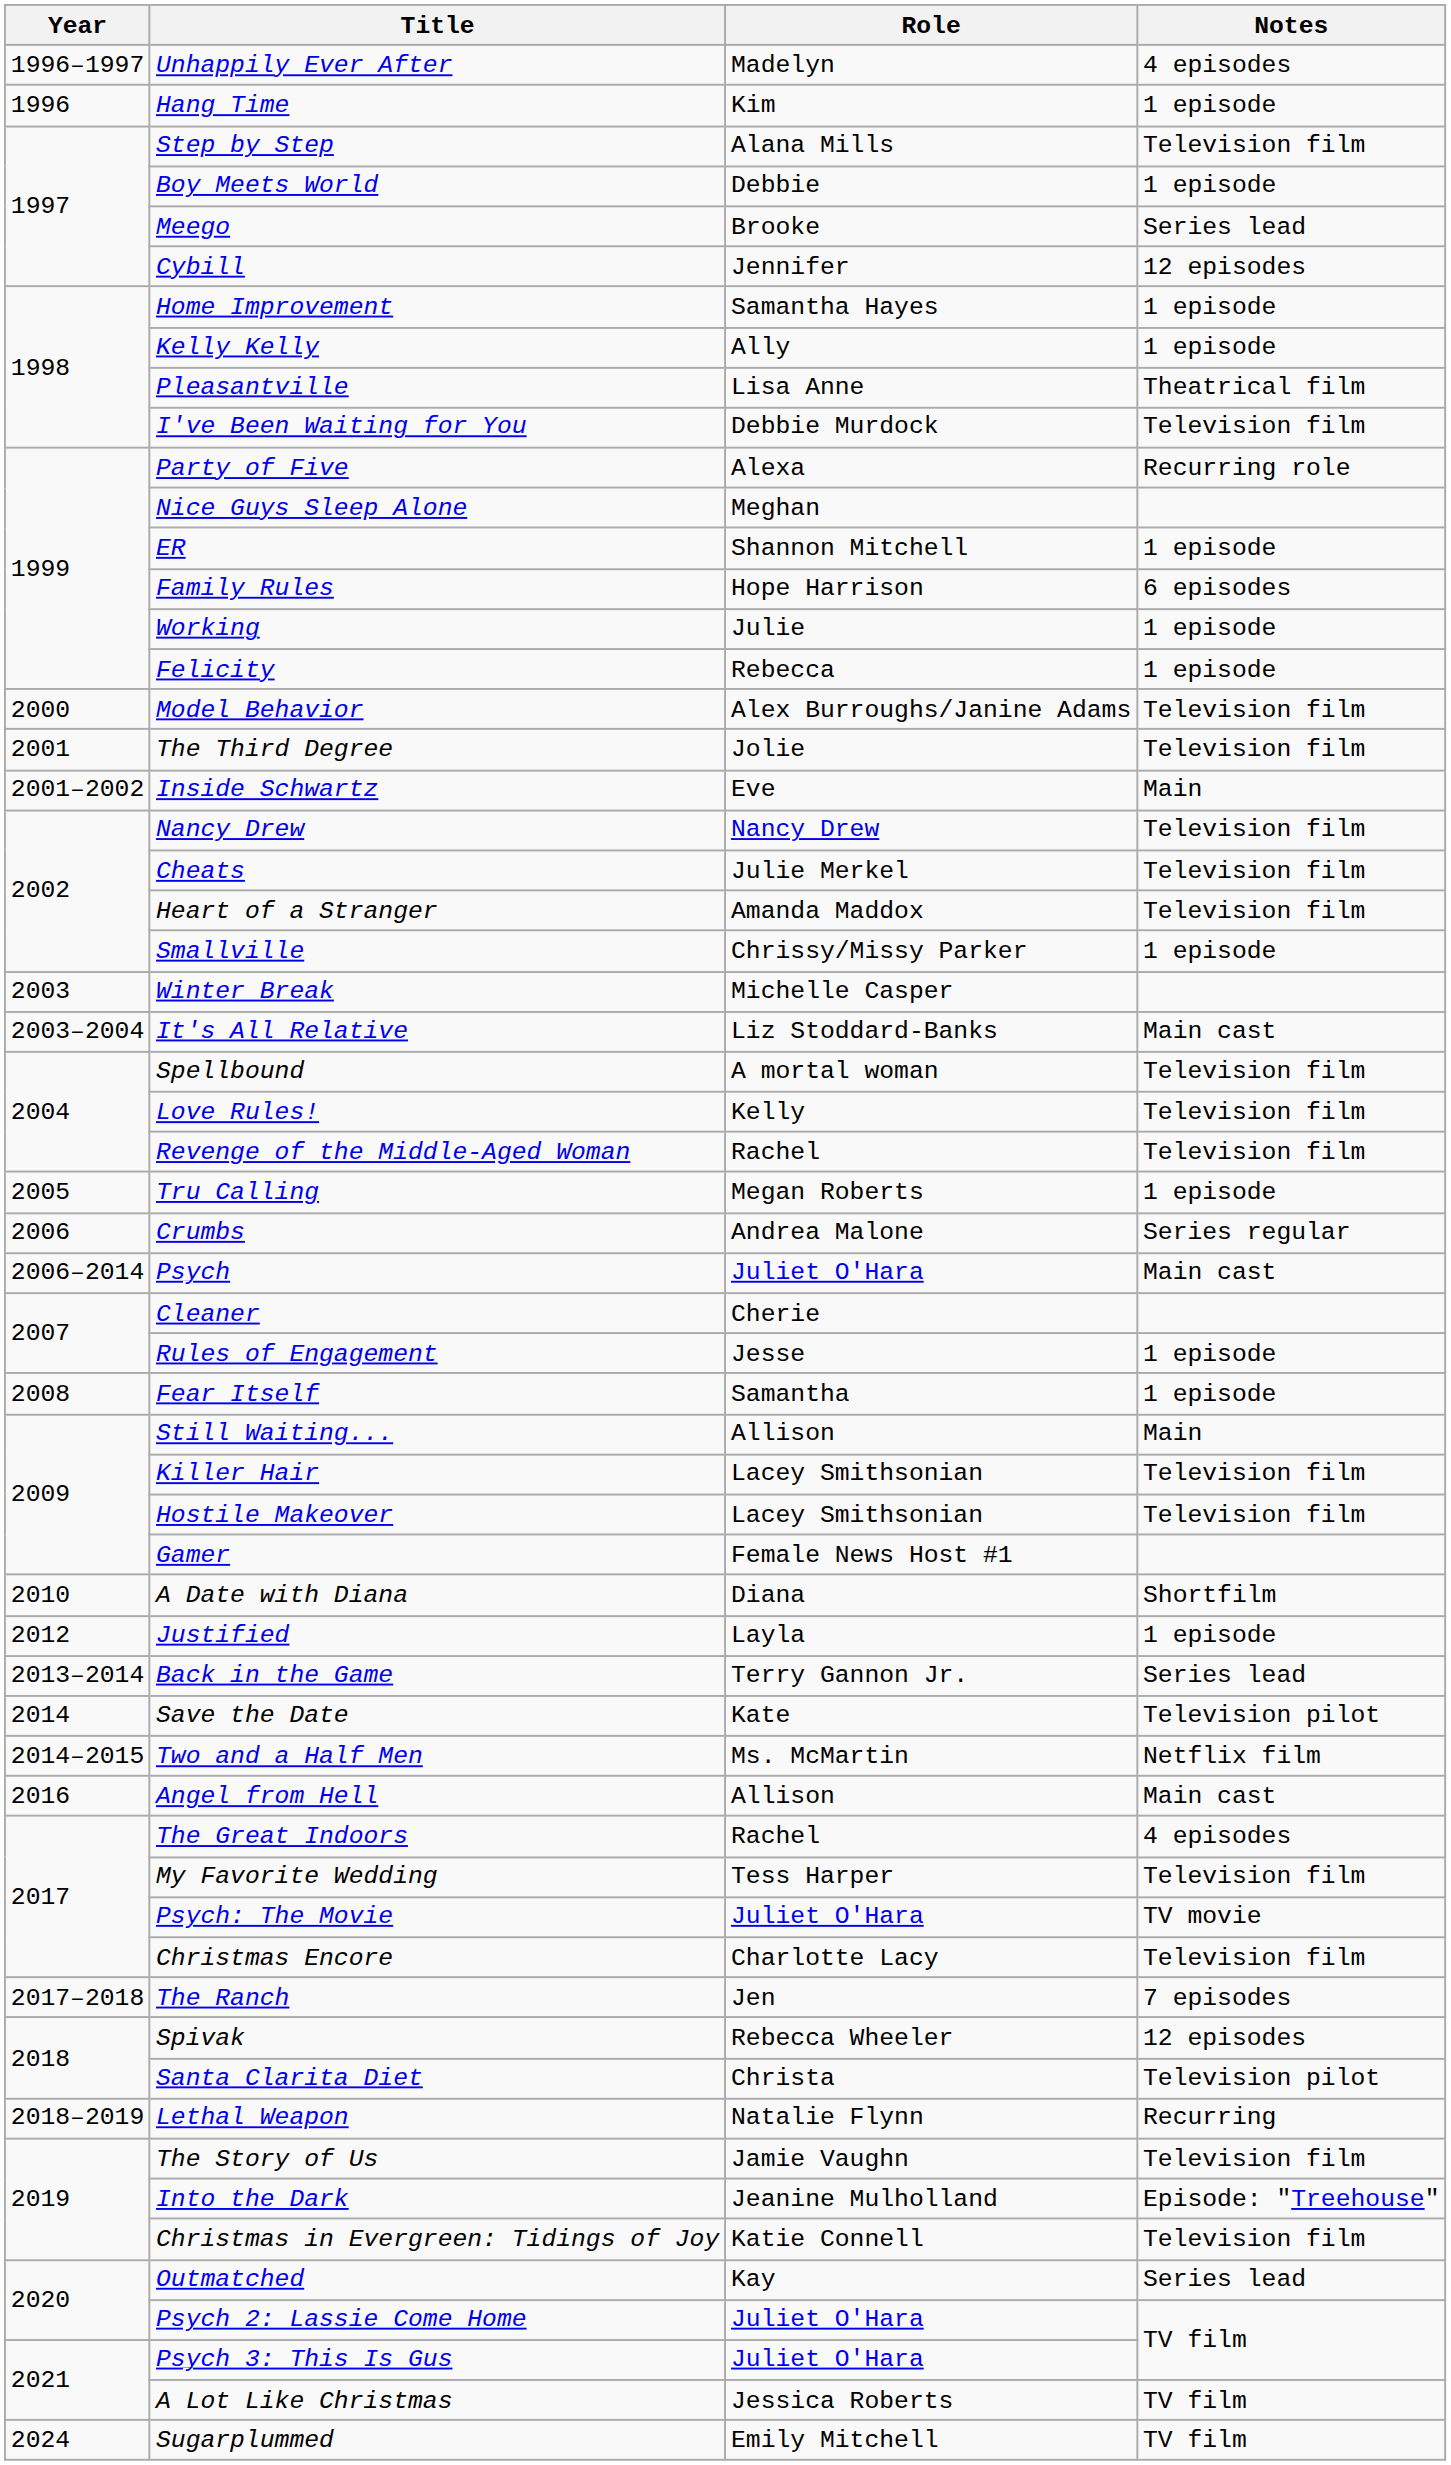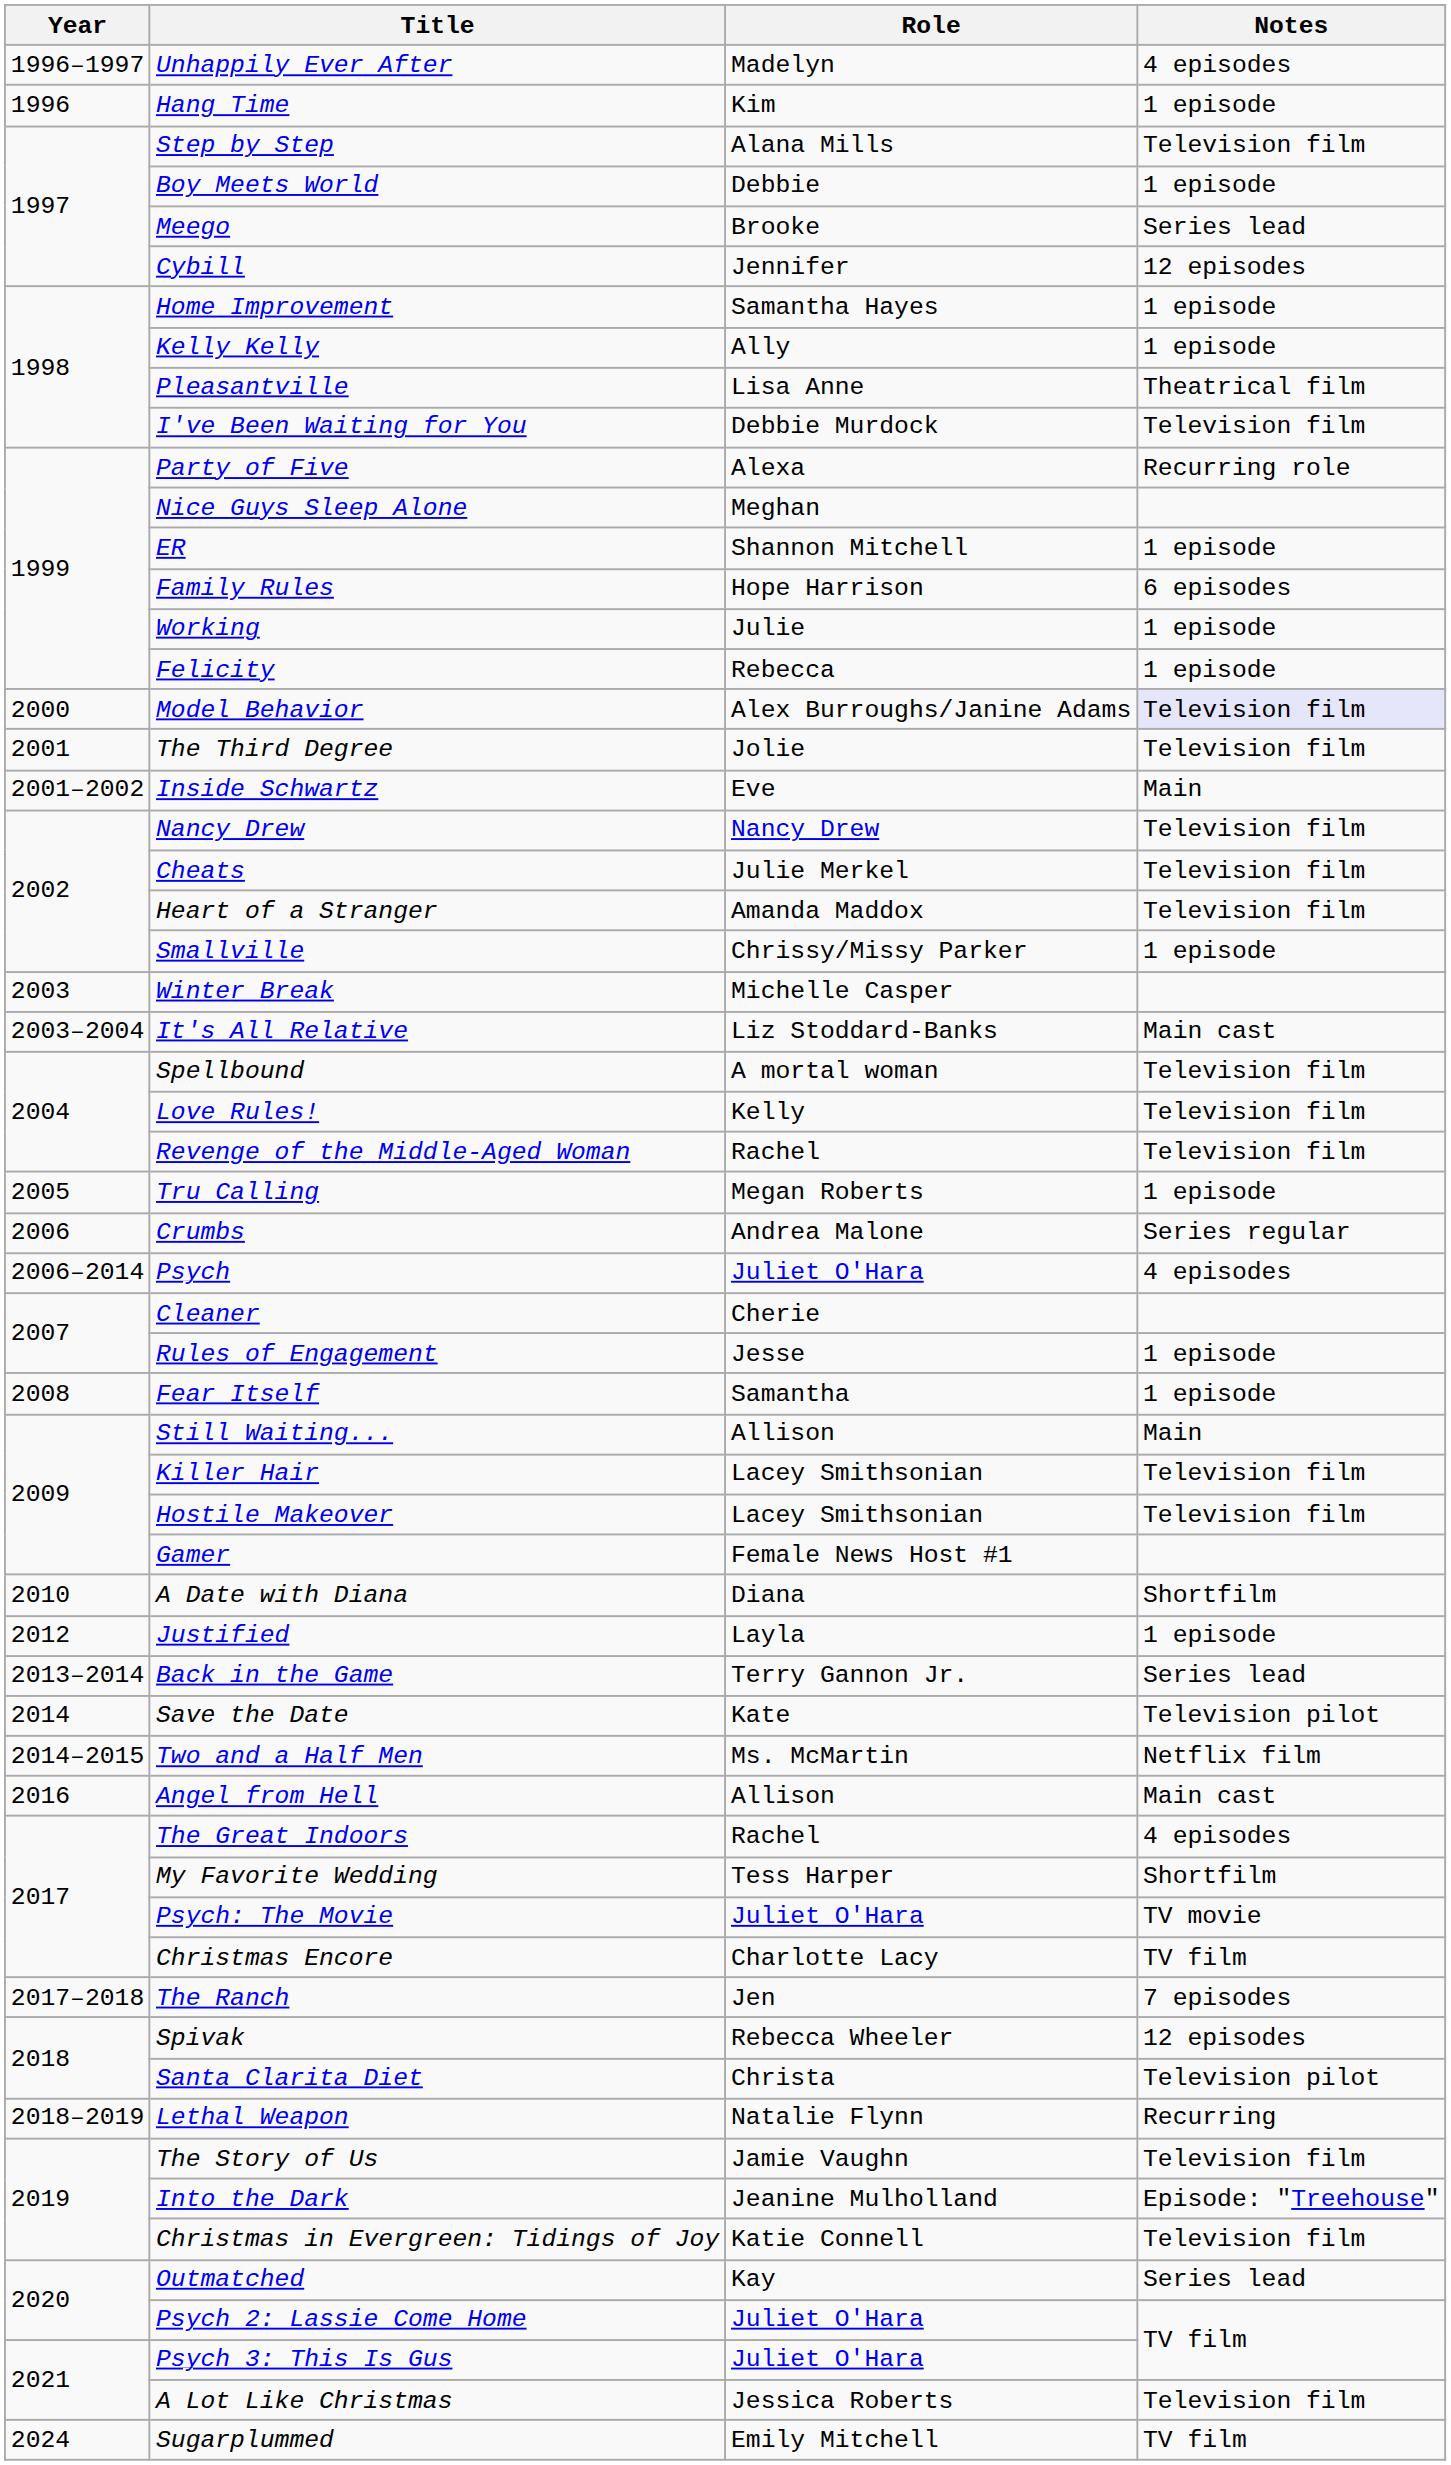 <table class="wikitable sortable">
 <tr>
 <th>Year</th>
 <th>Title</th>
 <th>Role</th>
 <th class="unsortable">Notes</th>
 </tr>
 <tr>
 <td>1996–1997</td>
 <td><em><a href='#'>Unhappily Ever After</a></em></td>
 <td>Madelyn</td>
 <td>4 episodes</td>
 </tr>
 <tr>
 <td>1996</td>
 <td><em><a href='#'>Hang Time</a></em></td>
 <td>Kim</td>
 <td>1 episode</td>
 </tr>
 <tr>
 <td rowspan=4>1997</td>
 <td><em><a href='#'>Step by Step</a></em></td>
 <td>Alana Mills</td>
 <td>Television film</td>
 </tr>
 <tr>
 <td><em><a href='#'>Boy Meets World</a></em></td>
 <td>Debbie</td>
 <td>1 episode</td>
 </tr>
 <tr>
 <td><em><a href='#'>Meego</a></em></td>
 <td>Brooke</td>
 <td>Series lead</td>
 </tr>
 <tr>
 <td><em><a href='#'>Cybill</a></em></td>
 <td>Jennifer</td>
 <td>12 episodes</td>
 </tr>
 <tr>
 <td rowspan=4>1998</td>
 <td><em><a href='#'>Home Improvement</a></em></td>
 <td>Samantha Hayes</td>
 <td>1 episode</td>
 </tr>
 <tr>
 <td><em><a href='#'>Kelly Kelly</a></em></td>
 <td>Ally</td>
 <td>1 episode</td>
 </tr>
 <tr>
 <td><em><a href='#'>Pleasantville</a></em></td>
 <td>Lisa Anne</td>
 <td>Theatrical film</td>
 </tr>
 <tr>
 <td><em><a href='#'>I've Been Waiting for You</a></em></td>
 <td>Debbie Murdock</td>
 <td>Television film</td>
 </tr>
 <tr>
 <td rowspan=6>1999</td>
 <td><em><a href='#'>Party of Five</a></em></td>
 <td>Alexa</td>
 <td>Recurring role</td>
 </tr>
 <tr>
 <td><em><a href='#'>Nice Guys Sleep Alone</a></em></td>
 <td>Meghan</td>
 <td></td>
 </tr>
 <tr>
 <td><em><a href='#'>ER</a></em></td>
 <td>Shannon Mitchell</td>
 <td>1 episode</td>
 </tr>
 <tr>
 <td><em><a href='#'>Family Rules</a></em></td>
 <td>Hope Harrison</td>
 <td>6 episodes</td>
 </tr>
 <tr>
 <td><em><a href='#'>Working</a></em></td>
 <td>Julie</td>
 <td>1 episode</td>
 </tr>
 <tr>
 <td><em><a href='#'>Felicity</a></em></td>
 <td>Rebecca</td>
 <td>1 episode</td>
 </tr>
 <tr>
 <td>2000</td>
 <td><em><a href='#'>Model Behavior</a></em></td>
 <td>Alex Burroughs/Janine Adams</td>
-<td>Television film</td>
+<td style="background: lavender;">Television film</td>
 </tr>
 <tr>
 <td>2001</td>
 <td><em>The Third Degree</em></td>
 <td>Jolie</td>
 <td>Television film</td>
 </tr>
 <tr>
 <td>2001–2002</td>
 <td><em><a href='#'>Inside Schwartz</a></em></td>
 <td>Eve</td>
 <td>Main</td>
 </tr>
 <tr>
 <td rowspan=4>2002</td>
 <td><em><a href='#'>Nancy Drew</a></em></td>
 <td><a href='#'>Nancy Drew</a></td>
 <td>Television film</td>
 </tr>
 <tr>
 <td><em><a href='#'>Cheats</a></em></td>
 <td>Julie Merkel</td>
 <td>Television film</td>
 </tr>
 <tr>
 <td><em>Heart of a Stranger</em></td>
 <td>Amanda Maddox</td>
 <td>Television film</td>
 </tr>
 <tr>
 <td><em><a href='#'>Smallville</a></em></td>
 <td>Chrissy/Missy Parker</td>
 <td>1 episode</td>
 </tr>
 <tr>
 <td>2003</td>
 <td><em><a href='#'>Winter Break</a></em></td>
 <td>Michelle Casper</td>
 <td></td>
 </tr>
 <tr>
 <td>2003–2004</td>
 <td><em><a href='#'>It's All Relative</a></em></td>
 <td>Liz Stoddard-Banks</td>
 <td>Main cast</td>
 </tr>
 <tr>
 <td rowspan=3>2004</td>
 <td><em>Spellbound</em></td>
 <td>A mortal woman</td>
 <td>Television film</td>
 </tr>
 <tr>
 <td><em><a href='#'>Love Rules!</a></em></td>
 <td>Kelly</td>
 <td>Television film</td>
 </tr>
 <tr>
 <td><em><a href='#'>Revenge of the Middle-Aged Woman</a></em></td>
 <td>Rachel</td>
 <td>Television film</td>
 </tr>
 <tr>
 <td>2005</td>
 <td><em><a href='#'>Tru Calling</a></em></td>
 <td>Megan Roberts</td>
 <td>1 episode</td>
 </tr>
 <tr>
 <td>2006</td>
 <td><em><a href='#'>Crumbs</a></em></td>
 <td>Andrea Malone</td>
 <td>Series regular</td>
 </tr>
 <tr>
 <td>2006–2014</td>
 <td><em> <a href='#'>Psych</a></em></td>
 <td><a href='#'>Juliet O'Hara</a></td>
-<td>Main cast</td>
+<td>4 episodes</td>
 </tr>
 <tr>
 <td rowspan=2>2007</td>
 <td><em><a href='#'>Cleaner</a></em></td>
 <td>Cherie</td>
 <td></td>
 </tr>
 <tr>
 <td><em><a href='#'>Rules of Engagement</a></em></td>
 <td>Jesse</td>
 <td>1 episode</td>
 </tr>
 <tr>
 <td>2008</td>
 <td><em><a href='#'>Fear Itself</a></em></td>
 <td>Samantha</td>
 <td>1 episode</td>
 </tr>
 <tr>
 <td rowspan=4>2009</td>
 <td><em><a href='#'>Still Waiting...</a></em></td>
 <td>Allison</td>
 <td>Main</td>
 </tr>
 <tr>
 <td><em><a href='#'>Killer Hair</a></em></td>
 <td>Lacey Smithsonian</td>
 <td>Television film</td>
 </tr>
 <tr>
 <td><em><a href='#'>Hostile Makeover</a></em></td>
 <td>Lacey Smithsonian</td>
 <td>Television film</td>
 </tr>
 <tr>
 <td><em><a href='#'>Gamer</a></em></td>
 <td>Female News Host #1</td>
 <td></td>
 </tr>
 <tr>
 <td>2010</td>
 <td><em>A Date with Diana</em></td>
 <td>Diana</td>
 <td>Shortfilm</td>
 </tr>
 <tr>
 <td>2012</td>
 <td><em><a href='#'>Justified</a></em></td>
 <td>Layla</td>
 <td>1 episode</td>
 </tr>
 <tr>
 <td>2013–2014</td>
 <td><em><a href='#'>Back in the Game</a></em></td>
 <td>Terry Gannon Jr.</td>
 <td>Series lead</td>
 </tr>
 <tr>
 <td>2014</td>
 <td><em>Save the Date</em></td>
 <td>Kate</td>
 <td>Television pilot</td>
 </tr>
 <tr>
 <td>2014–2015</td>
 <td><em><a href='#'>Two and a Half Men</a></em></td>
 <td>Ms. McMartin</td>
 <td>Netflix film</td>
 </tr>
 <tr>
 <td>2016</td>
 <td><em><a href='#'>Angel from Hell</a></em></td>
 <td>Allison</td>
 <td>Main cast</td>
 </tr>
 <tr>
 <td rowspan="4">2017</td>
 <td><em><a href='#'>The Great Indoors</a></em></td>
 <td>Rachel</td>
 <td>4 episodes</td>
 </tr>
 <tr>
 <td><em>My Favorite Wedding</em></td>
 <td>Tess Harper</td>
-<td>Television film</td>
+<td>Shortfilm</td>
 </tr>
 <tr>
 <td><em><a href='#'>Psych: The Movie</a></em></td>
 <td><a href='#'>Juliet O'Hara</a></td>
 <td>TV movie</td>
 </tr>
 <tr>
 <td><em>Christmas Encore</em></td>
 <td>Charlotte Lacy</td>
-<td>Television film</td>
+<td>TV film</td>
 </tr>
 <tr>
 <td>2017–2018</td>
 <td><em><a href='#'>The Ranch</a></em></td>
 <td>Jen</td>
 <td>7 episodes</td>
 </tr>
 <tr>
 <td rowspan="2">2018</td>
 <td><em>Spivak</em></td>
 <td>Rebecca Wheeler</td>
 <td>12 episodes</td>
 </tr>
 <tr>
 <td><em><a href='#'>Santa Clarita Diet</a></em></td>
 <td>Christa</td>
 <td>Television pilot</td>
 </tr>
 <tr>
 <td>2018–2019</td>
 <td><em><a href='#'>Lethal Weapon</a></em></td>
 <td>Natalie Flynn</td>
 <td>Recurring</td>
 </tr>
 <tr>
 <td rowspan="3">2019</td>
 <td><em>The Story of Us</em></td>
 <td>Jamie Vaughn</td>
 <td>Television film</td>
 </tr>
 <tr>
 <td><em><a href='#'>Into the Dark</a></em></td>
 <td>Jeanine Mulholland</td>
 <td>Episode: "<a href='#'>Treehouse</a>"</td>
 </tr>
 <tr>
 <td><em>Christmas in Evergreen: Tidings of Joy</em></td>
 <td>Katie Connell</td>
 <td>Television film</td>
 </tr>
 <tr>
 <td rowspan="2">2020</td>
 <td><em><a href='#'>Outmatched</a></em></td>
 <td>Kay</td>
 <td>Series lead</td>
 </tr>
 <tr>
 <td><em><a href='#'>Psych 2: Lassie Come Home</a></em></td>
 <td><a href='#'>Juliet O'Hara</a></td>
 <td rowspan="2">TV film</td>
 </tr>
 <tr>
 <td rowspan=2>2021</td>
 <td><em><a href='#'>Psych 3: This Is Gus</a></em></td>
 <td><a href='#'>Juliet O'Hara</a></td>
 </tr>
 <tr>
 <td><em>A Lot Like Christmas</em></td>
 <td>Jessica Roberts</td>
-<td>TV film</td>
+<td>Television film</td>
 </tr>
 <tr>
 <td>2024</td>
 <td><em>Sugarplummed</em></td>
 <td>Emily Mitchell</td>
 <td rowspan="2">TV film</td>
 </tr>
 </table>
